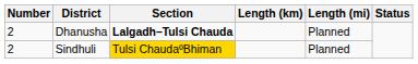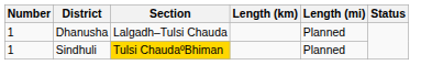 <table class="wikitable">
 <tr>
 <th scope="col">Number</th>
 <th scope="col">District</th>
 <th scope="col">Section</th>
 <th scope="col">Length (km)</th>
 <th scope="col">Length (mi)</th>
 <th scope="col">Status</th>
 </tr>
 <tr>
-<td>2</td>
+<td>1</td>
 <td>Dhanusha</td>
-<td><strong>Lalgadh–Tulsi Chauda</strong></td>
+<td>Lalgadh–Tulsi Chauda</td>
 <td></td>
 <td>Planned</td>
 </tr>
 <tr>
-<td>2</td>
+<td>1</td>
 <td>Sindhuli</td>
 <td style="background: gold;">Tulsi ChaudaºBhiman</td>
 <td></td>
 <td>Planned</td>
 </tr>
 </table>
